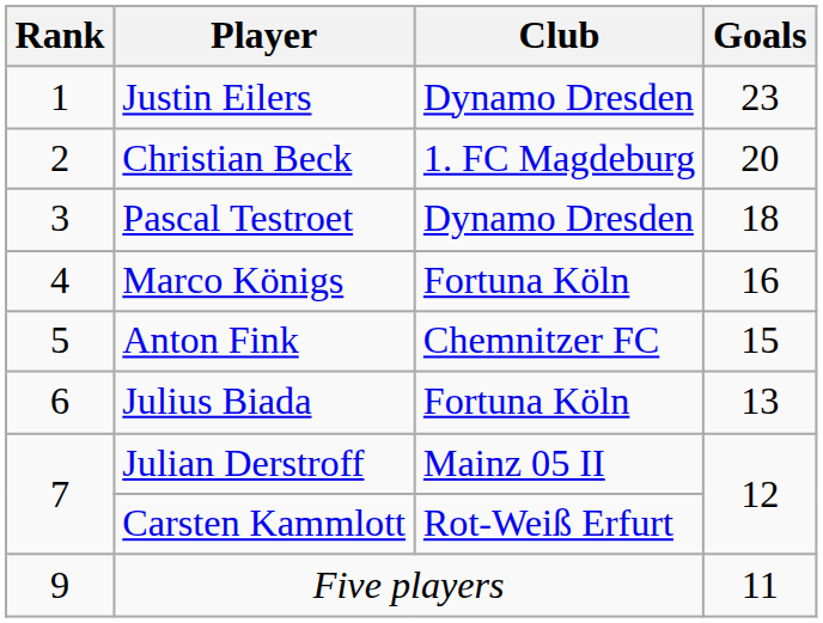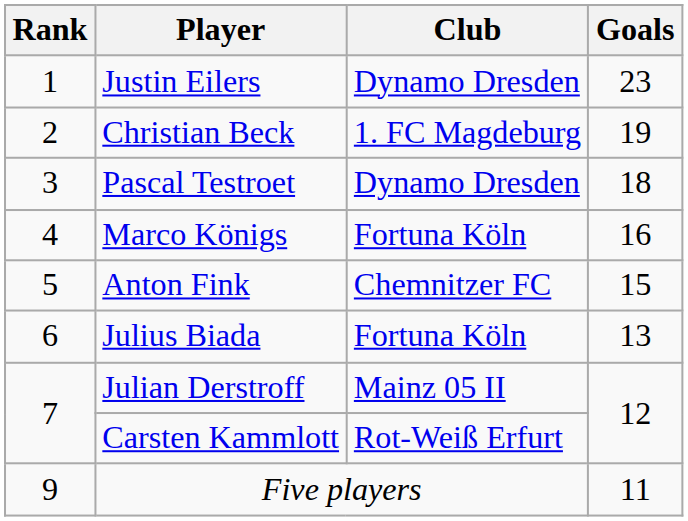 <table class="wikitable" style="text-align:center">
 <tr>
 <th>Rank</th>
 <th>Player</th>
 <th>Club</th>
 <th>Goals</th>
 </tr>
 <tr>
 <td>1</td>
 <td align="left"> <a href='#'>Justin Eilers</a></td>
 <td align="left"><a href='#'>Dynamo Dresden</a></td>
 <td>23</td>
 </tr>
 <tr>
 <td>2</td>
 <td align="left"> <a href='#'>Christian Beck</a></td>
 <td align="left"><a href='#'>1. FC Magdeburg</a></td>
-<td>20</td>
+<td>19</td>
 </tr>
 <tr>
 <td>3</td>
 <td align="left"> <a href='#'>Pascal Testroet</a></td>
 <td align="left"><a href='#'>Dynamo Dresden</a></td>
 <td>18</td>
 </tr>
 <tr>
 <td>4</td>
 <td align="left"> <a href='#'>Marco Königs</a></td>
 <td align="left"><a href='#'>Fortuna Köln</a></td>
 <td>16</td>
 </tr>
 <tr>
 <td>5</td>
 <td align="left"> <a href='#'>Anton Fink</a></td>
 <td align="left"><a href='#'>Chemnitzer FC</a></td>
 <td>15</td>
 </tr>
 <tr>
 <td>6</td>
 <td align="left"> <a href='#'>Julius Biada</a></td>
 <td align="left"><a href='#'>Fortuna Köln</a></td>
 <td>13</td>
 </tr>
 <tr>
 <td rowspan=2>7</td>
 <td align="left"> <a href='#'>Julian Derstroff</a></td>
 <td align="left"><a href='#'>Mainz 05 II</a></td>
 <td rowspan=2>12</td>
 </tr>
 <tr>
 <td align="left"> <a href='#'>Carsten Kammlott</a></td>
 <td align="left"><a href='#'>Rot-Weiß Erfurt</a></td>
 </tr>
 <tr>
 <td>9</td>
 <td align="center" colspan=2><em>Five players</em></td>
 <td>11</td>
 </tr>
 </table>
